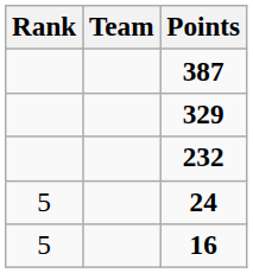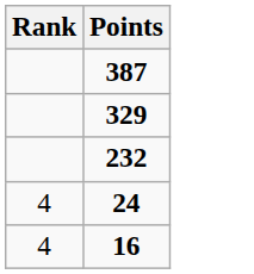 <table class="wikitable">
 <tr>
 <th>Rank</th>
-<th>Team</th>
 <th>Points</th>
 </tr>
 <tr>
 <td align=center></td>
-<td></td>
 <td align=center><strong>387</strong></td>
 </tr>
 <tr>
 <td align=center></td>
-<td></td>
 <td align=center><strong>329</strong></td>
 </tr>
 <tr>
 <td align=center></td>
-<td></td>
 <td align=center><strong>232</strong></td>
 </tr>
 <tr>
-<td align=center>5</td>
-<td></td>
+<td align=center>4</td>
 <td align=center><strong>24</strong></td>
 </tr>
 <tr>
-<td align=center>5</td>
-<td></td>
+<td align=center>4</td>
 <td align=center><strong>16</strong></td>
 </tr>
 </table>
